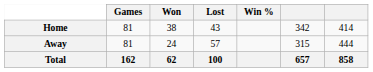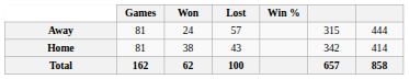 <table class="wikitable" style="font-size:95%; text-align:center; width:38em; border:0;margin: 0.5em auto;">
 <tr>
 <td width="28%" style="background:#fff;border:0;"></td>
 <th width="12%">Games</th>
 <th width="12%">Won</th>
 <th width="12%">Lost</th>
 <th width="12%">Win %</th>
 <th width="12%"></th>
 <th width="12%"></th>
 </tr>
 <tr>
+<th>Away</th>
+<td>81</td>
+<td>24</td>
+<td>57</td>
+<td></td>
+<td>315</td>
+<td>444</td>
+</tr>
+<tr>
 <th>Home</th>
 <td>81</td>
 <td>38</td>
 <td>43</td>
 <td></td>
 <td>342</td>
 <td>414</td>
-</tr>
-<tr>
-<th>Away</th>
-<td>81</td>
-<td>24</td>
-<td>57</td>
-<td></td>
-<td>315</td>
-<td>444</td>
 </tr>
 <tr>
 <th>Total</th>
 <th>162</th>
 <th>62</th>
 <th>100</th>
 <th></th>
 <th>657</th>
 <th>858</th>
 </tr>
 </table>
